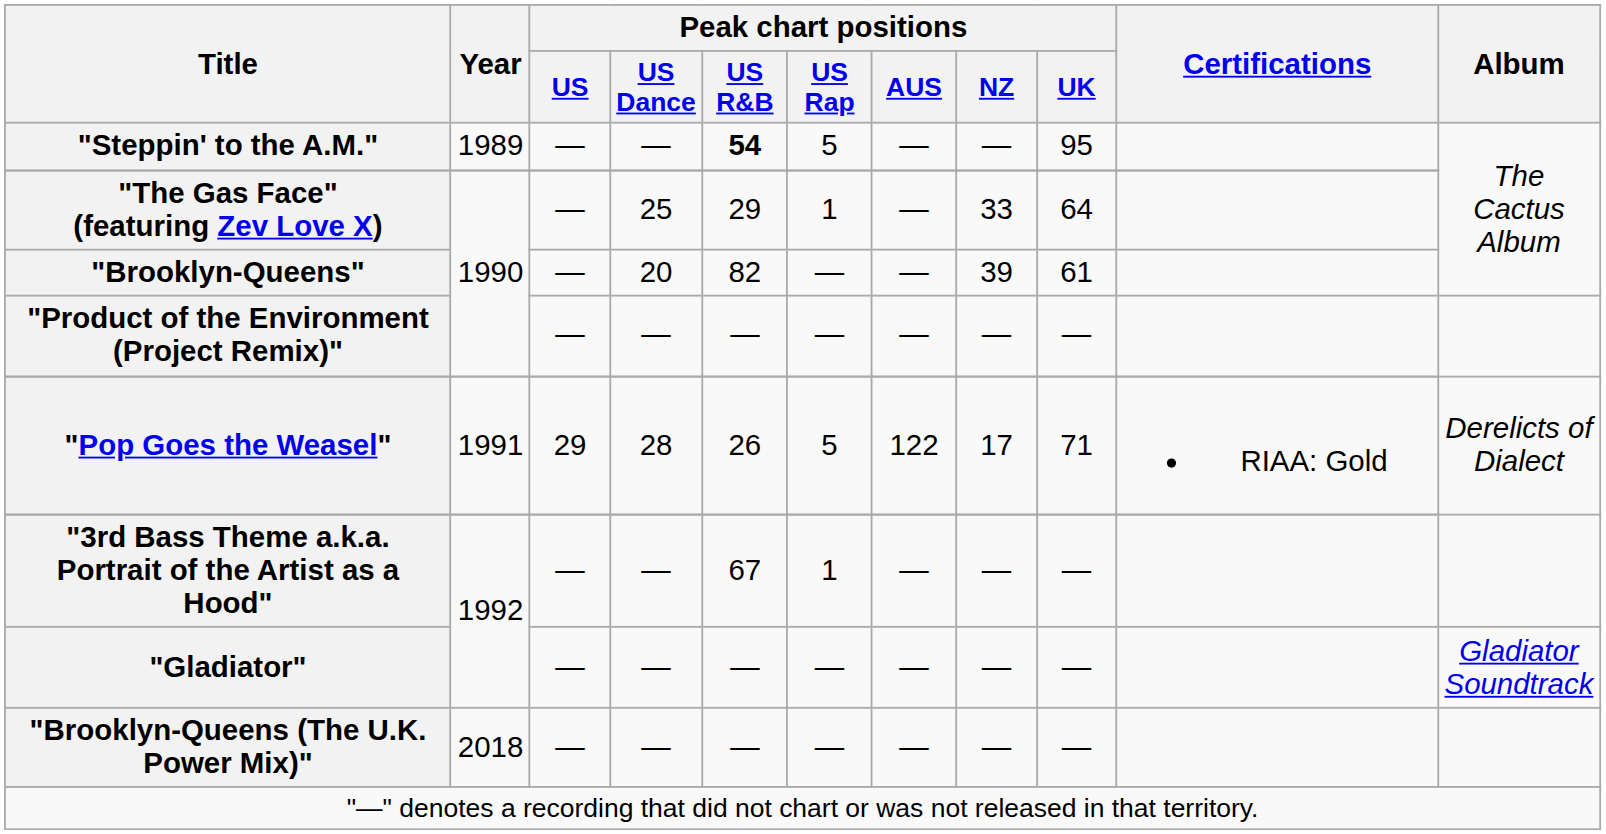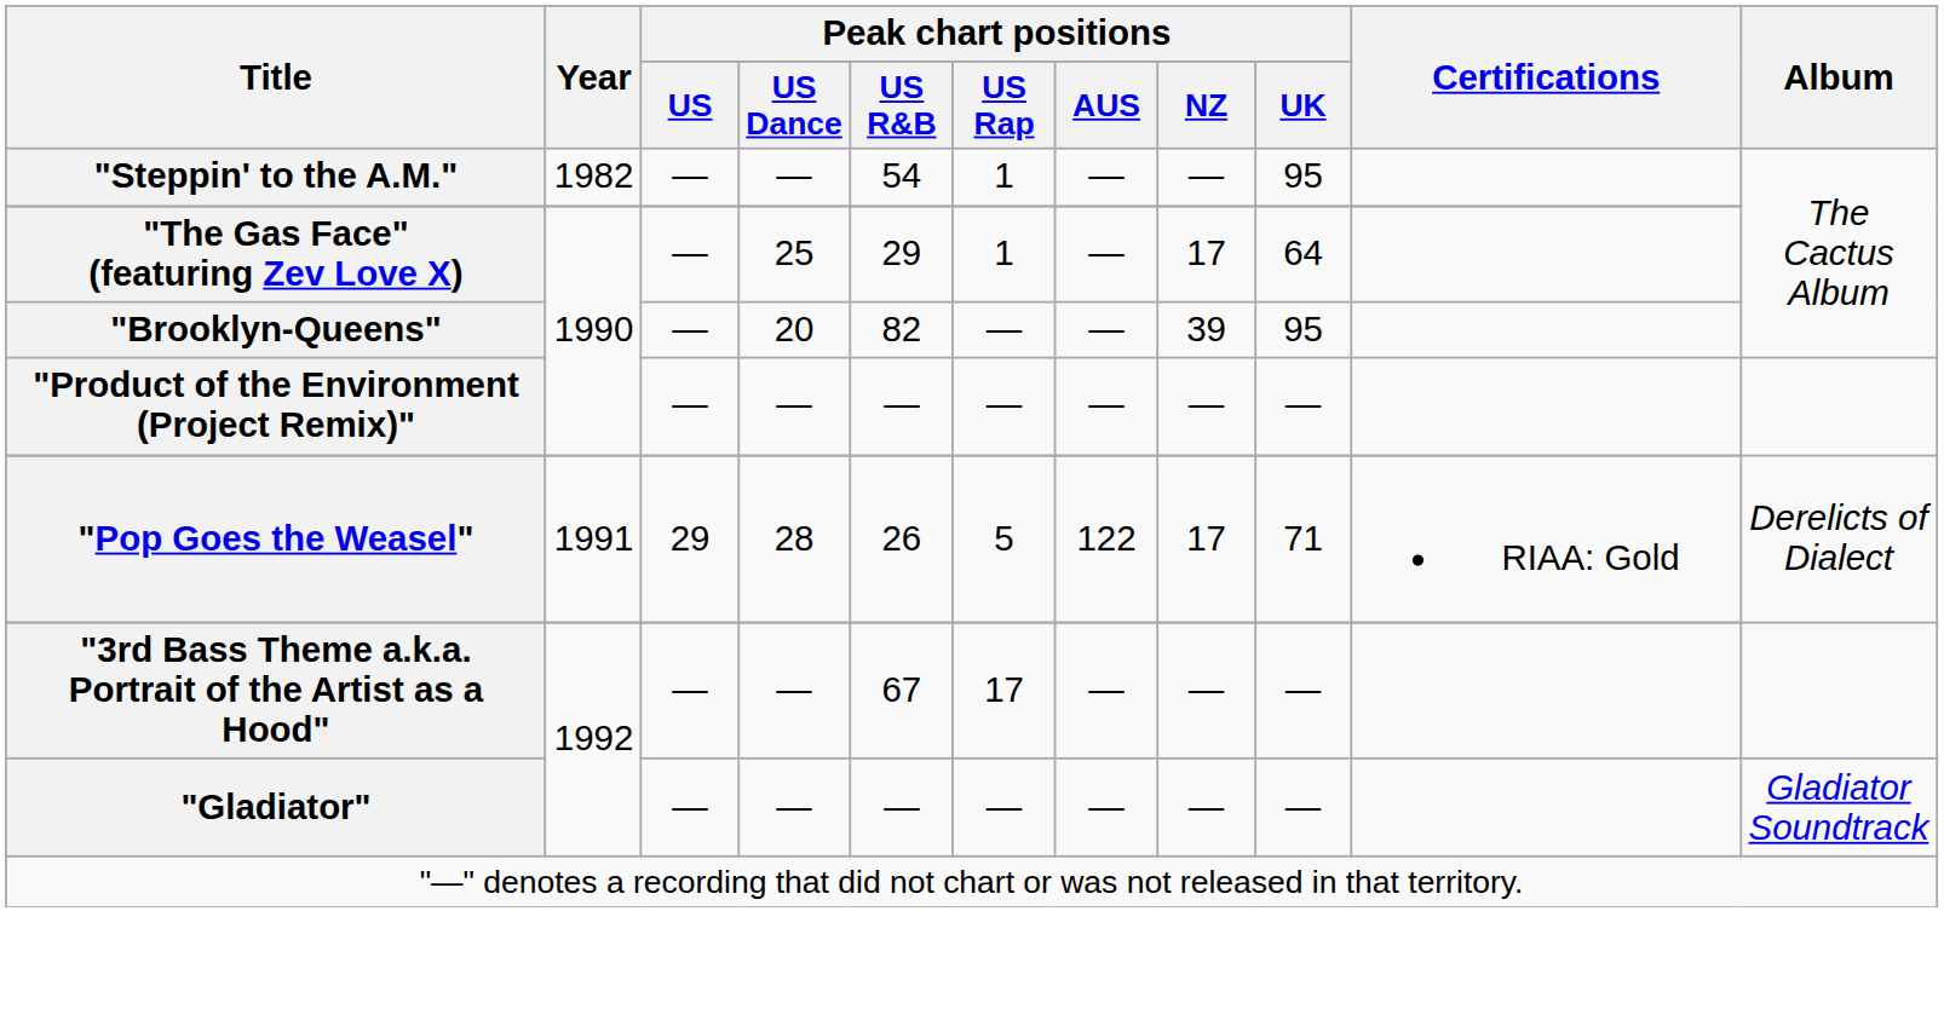 <table class="wikitable plainrowheaders" style="text-align:center;" border="1">
 <tr>
 <th scope="col" rowspan="2" style="width:18em;">Title</th>
 <th scope="col" rowspan="2">Year</th>
 <th scope="col" colspan="7">Peak chart positions</th>
 <th scope="col" rowspan="2" style="width:12em;"><a href='#'>Certifications</a></th>
 <th scope="col" rowspan="2">Album</th>
 </tr>
 <tr>
 <th scope="col" style="width:3em;font-size:90%;"><a href='#'>US</a><br></th>
 <th scope="col" style="width:3em;font-size:90%;"><a href='#'>US Dance</a><br></th>
 <th scope="col" style="width:3em;font-size:90%;"><a href='#'>US R&B</a><br></th>
 <th scope="col" style="width:3em;font-size:90%;"><a href='#'>US Rap</a><br></th>
 <th scope="col" style="width:3em;font-size:90%;"><a href='#'>AUS</a><br></th>
 <th scope="col" style="width:3em;font-size:90%;"><a href='#'>NZ</a><br></th>
 <th scope="col" style="width:3em;font-size:90%;"><a href='#'>UK</a><br></th>
 </tr>
 <tr>
 <th scope="row">"Steppin' to the A.M."</th>
-<td>1989</td>
+<td>1982</td>
 <td align="center">—</td>
 <td align="center">—</td>
-<td align="center"><strong>54</strong></td>
-<td align="center">5</td>
+<td align="center">54</td>
+<td align="center">1</td>
 <td align="center">—</td>
 <td align="center">—</td>
 <td align="center">95</td>
 <td></td>
 <td rowspan="4"><em>The Cactus Album</em></td>
 </tr>
 <tr>
 </tr>
 <tr>
 <th scope="row">"The Gas Face"<br><span>(featuring <a href='#'>Zev Love X</a>)</span></th>
 <td rowspan="3">1990</td>
 <td align="center">—</td>
 <td align="center">25</td>
 <td align="center">29</td>
 <td align="center">1</td>
 <td align="center">—</td>
-<td align="center">33</td>
+<td align="center">17</td>
 <td align="center">64</td>
 <td></td>
 </tr>
 <tr>
 <th scope="row">"Brooklyn-Queens"</th>
 <td align="center">—</td>
 <td align="center">20</td>
 <td align="center">82</td>
 <td align="center">—</td>
 <td align="center">—</td>
 <td align="center">39</td>
-<td align="center">61</td>
+<td align="center">95</td>
 <td></td>
 </tr>
 <tr>
 <th scope="row">"Product of the Environment (Project Remix)"</th>
 <td align="center">—</td>
 <td align="center">—</td>
 <td align="center">—</td>
 <td align="center">—</td>
 <td align="center">—</td>
 <td align="center">—</td>
 <td align="center">—</td>
 <td></td>
 </tr>
 <tr>
 </tr>
 <tr>
 <th scope="row">"<a href='#'>Pop Goes the Weasel</a>"</th>
 <td>1991</td>
 <td align="center">29</td>
 <td align="center">28</td>
 <td align="center">26</td>
 <td align="center">5</td>
 <td align="center">122</td>
 <td align="center">17</td>
 <td align="center">71</td>
 <td><br><ul><li>RIAA: Gold</li></ul></td>
 <td rowspan="2"><em>Derelicts of Dialect</em></td>
 </tr>
 <tr>
 </tr>
 <tr>
 <th scope="row">"3rd Bass Theme a.k.a. Portrait of the Artist as a Hood"</th>
 <td rowspan="2">1992</td>
 <td align="center">—</td>
 <td align="center">—</td>
 <td align="center">67</td>
-<td align="center">1</td>
+<td align="center">17</td>
 <td align="center">—</td>
 <td align="center">—</td>
 <td align="center">—</td>
 <td></td>
 </tr>
 <tr>
 <th scope="row">"Gladiator"</th>
 <td align="center">—</td>
 <td align="center">—</td>
 <td align="center">—</td>
 <td align="center">—</td>
 <td align="center">—</td>
 <td align="center">—</td>
 <td align="center">—</td>
 <td></td>
 <td><em><a href='#'>Gladiator Soundtrack</a></em></td>
 </tr>
 <tr>
-<th scope="row">"Brooklyn-Queens (The U.K. Power Mix)"</th>
-<td>2018</td>
-<td>—</td>
-<td>—</td>
-<td>—</td>
-<td>—</td>
-<td>—</td>
-<td align="center">—</td>
-<td>—</td>
-<td></td>
-<td></td>
-</tr>
-<tr>
 <td colspan="11" style="font-size:90%">"—" denotes a recording that did not chart or was not released in that territory.</td>
 </tr>
 </table>
